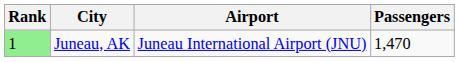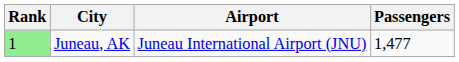 <table class="wikitable">
 <tr>
 <th>Rank</th>
 <th>City</th>
 <th>Airport</th>
 <th>Passengers</th>
 </tr>
 <tr>
 <td style="background: lightgreen;">1</td>
 <td><a href='#'>Juneau, AK</a></td>
 <td><a href='#'>Juneau International Airport (JNU)</a></td>
-<td>1,470</td>
+<td>1,477</td>
 </tr>
 </table>
